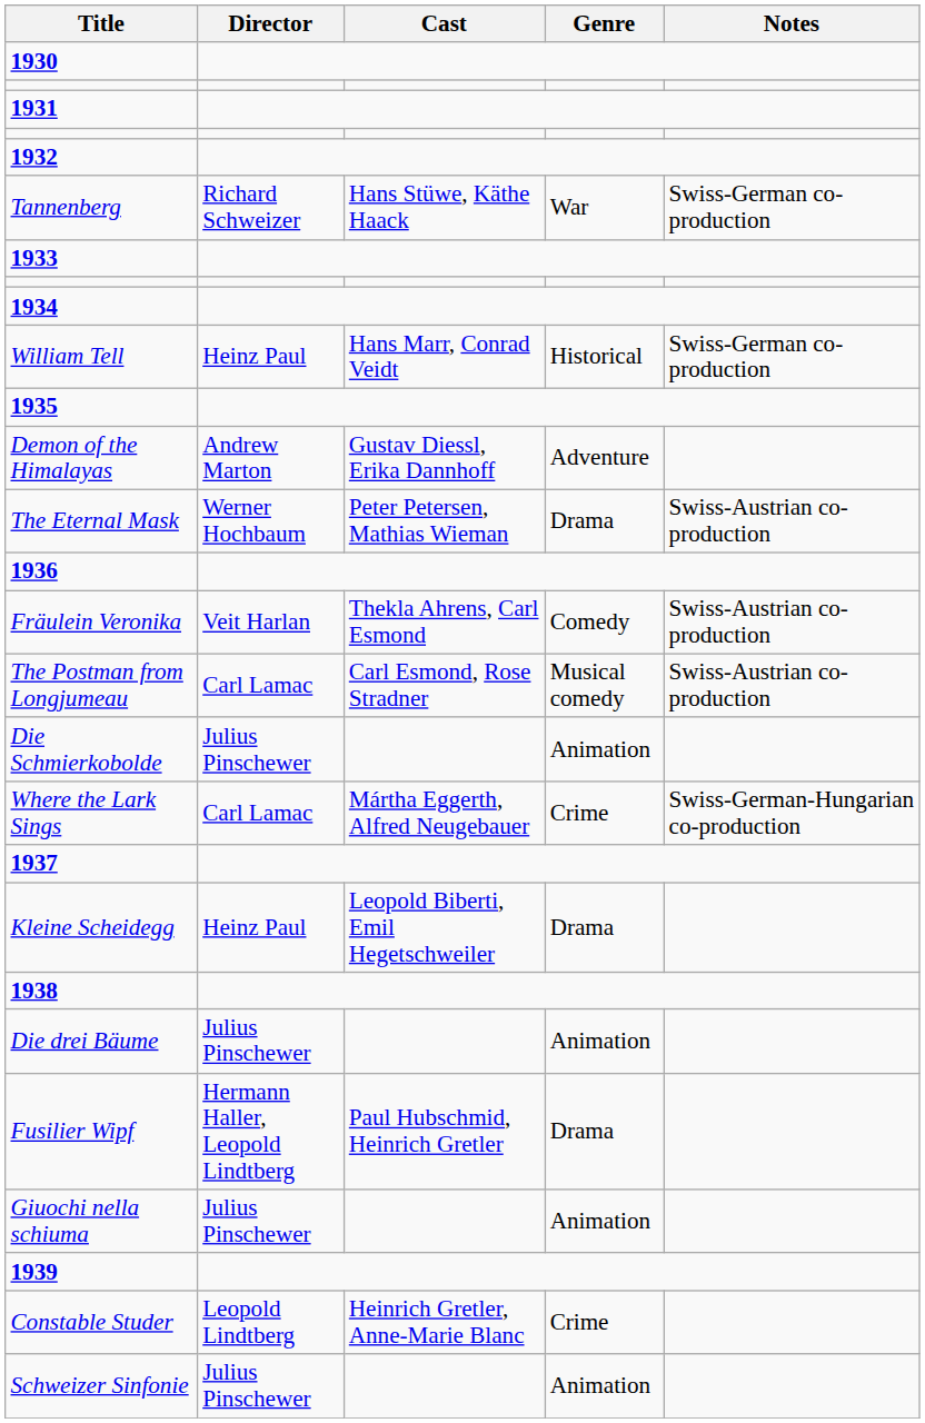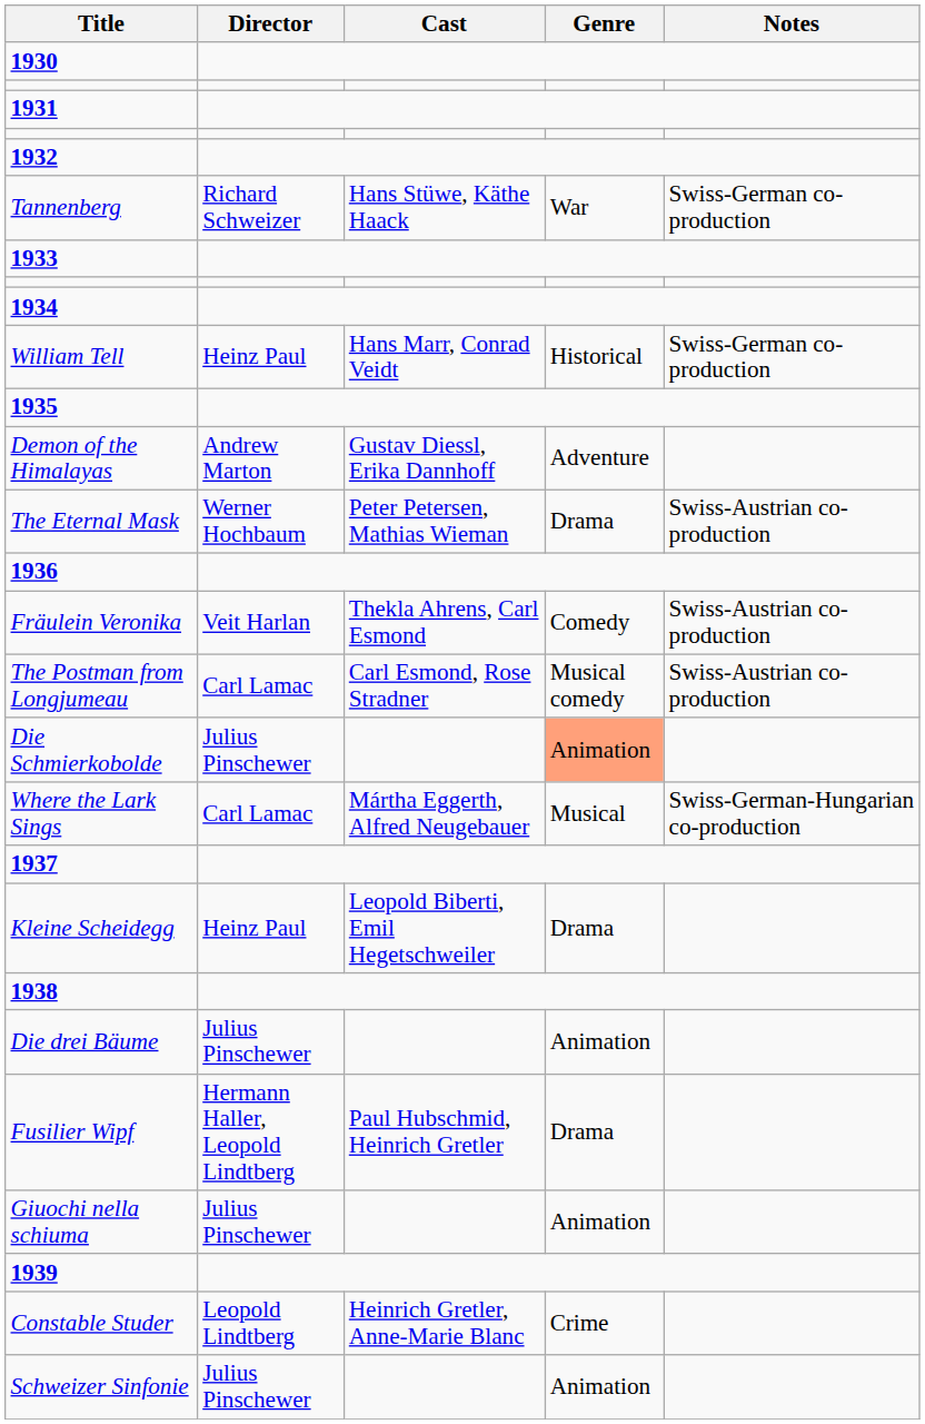 <table class="wikitable" style="width:100%;">
 <tr>
 <th style="width:21%;">Title</th>
 <th style="width:16%;">Director</th>
 <th style="width:22%;">Cast</th>
 <th style="width:13%;">Genre</th>
 <th style="width:28%;">Notes</th>
 </tr>
 <tr>
 <td><strong><a href='#'>1930</a></strong></td>
 </tr>
 <tr>
 <td></td>
 <td></td>
 <td></td>
 <td></td>
 <td></td>
 </tr>
 <tr>
 <td><strong><a href='#'>1931</a></strong></td>
 </tr>
 <tr>
 <td></td>
 <td></td>
 <td></td>
 <td></td>
 <td></td>
 </tr>
 <tr>
 <td><strong><a href='#'>1932</a></strong></td>
 </tr>
 <tr>
 <td><em><a href='#'>Tannenberg</a></em></td>
 <td><a href='#'>Richard Schweizer</a></td>
 <td><a href='#'>Hans Stüwe</a>, <a href='#'>Käthe Haack</a></td>
 <td>War</td>
 <td>Swiss-German co-production</td>
 </tr>
 <tr>
 <td><strong><a href='#'>1933</a></strong></td>
 </tr>
 <tr>
 <td></td>
 <td></td>
 <td></td>
 <td></td>
 <td></td>
 </tr>
 <tr>
 <td><strong><a href='#'>1934</a></strong></td>
 </tr>
 <tr>
 <td><em><a href='#'>William Tell</a></em></td>
 <td><a href='#'>Heinz Paul</a></td>
 <td><a href='#'>Hans Marr</a>, <a href='#'>Conrad Veidt</a></td>
 <td>Historical</td>
 <td>Swiss-German co-production</td>
 </tr>
 <tr>
 <td><strong><a href='#'>1935</a></strong></td>
 </tr>
 <tr>
 <td><em><a href='#'>Demon of the Himalayas</a></em></td>
 <td><a href='#'>Andrew Marton</a></td>
 <td><a href='#'>Gustav Diessl</a>, <a href='#'>Erika Dannhoff</a></td>
 <td>Adventure</td>
 <td></td>
 </tr>
 <tr>
 <td><em><a href='#'>The Eternal Mask</a></em></td>
 <td><a href='#'>Werner Hochbaum</a></td>
 <td><a href='#'>Peter Petersen</a>, <a href='#'>Mathias Wieman</a></td>
 <td>Drama</td>
 <td>Swiss-Austrian co-production</td>
 </tr>
 <tr>
 <td><strong><a href='#'>1936</a></strong></td>
 </tr>
 <tr>
 <td><em><a href='#'>Fräulein Veronika</a></em></td>
 <td><a href='#'>Veit Harlan</a></td>
 <td><a href='#'>Thekla Ahrens</a>, <a href='#'>Carl Esmond</a></td>
 <td>Comedy</td>
 <td>Swiss-Austrian co-production</td>
 </tr>
 <tr>
 <td><em><a href='#'>The Postman from Longjumeau</a></em></td>
 <td><a href='#'>Carl Lamac</a></td>
 <td><a href='#'>Carl Esmond</a>, <a href='#'>Rose Stradner</a></td>
 <td>Musical comedy</td>
 <td>Swiss-Austrian co-production</td>
 </tr>
 <tr>
 <td><em><a href='#'>Die Schmierkobolde</a> </em></td>
 <td><a href='#'>Julius Pinschewer</a></td>
 <td></td>
-<td>Animation</td>
+<td style="background: lightsalmon;">Animation</td>
 <td></td>
 </tr>
 <tr>
 <td><em><a href='#'>Where the Lark Sings</a></em></td>
 <td><a href='#'>Carl Lamac</a></td>
 <td><a href='#'>Mártha Eggerth</a>, <a href='#'>Alfred Neugebauer</a></td>
-<td>Crime</td>
+<td>Musical</td>
 <td>Swiss-German-Hungarian co-production</td>
 </tr>
 <tr>
 <td><strong><a href='#'>1937</a></strong></td>
 </tr>
 <tr>
 <td><em><a href='#'>Kleine Scheidegg</a></em></td>
 <td><a href='#'>Heinz Paul</a></td>
 <td><a href='#'>Leopold Biberti</a>, <a href='#'>Emil Hegetschweiler</a></td>
 <td>Drama</td>
 <td></td>
 </tr>
 <tr>
 <td><strong><a href='#'>1938</a></strong></td>
 </tr>
 <tr>
 <td><em><a href='#'>Die drei Bäume</a> </em></td>
 <td><a href='#'>Julius Pinschewer</a></td>
 <td></td>
 <td>Animation</td>
 <td></td>
 </tr>
 <tr>
 <td><em><a href='#'>Fusilier Wipf</a></em></td>
 <td><a href='#'>Hermann Haller</a>, <a href='#'>Leopold Lindtberg</a></td>
 <td><a href='#'>Paul Hubschmid</a>, <a href='#'>Heinrich Gretler</a></td>
 <td>Drama</td>
 <td></td>
 </tr>
 <tr>
 <td><em><a href='#'>Giuochi nella schiuma</a> </em></td>
 <td><a href='#'>Julius Pinschewer</a></td>
 <td></td>
 <td>Animation</td>
 <td></td>
 </tr>
 <tr>
 <td><strong><a href='#'>1939</a></strong></td>
 </tr>
 <tr>
 <td><em><a href='#'>Constable Studer</a></em></td>
 <td><a href='#'>Leopold Lindtberg</a></td>
 <td><a href='#'>Heinrich Gretler</a>, <a href='#'>Anne-Marie Blanc</a></td>
 <td>Crime</td>
 <td></td>
 </tr>
 <tr>
 <td><em><a href='#'>Schweizer Sinfonie</a> </em></td>
 <td><a href='#'>Julius Pinschewer</a></td>
 <td></td>
 <td>Animation</td>
 <td></td>
 </tr>
 </table>
